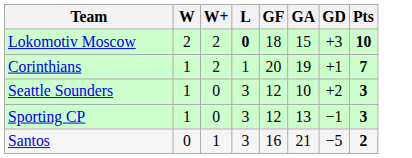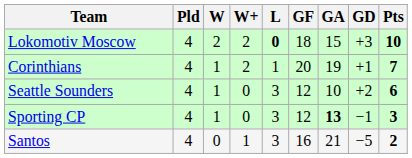 <table class="wikitable" style="text-align:center;">
 <tr>
 <th width=165>Team</th>
+<th width=20>Pld</th>
 <th width=20>W</th>
 <th width=20>W+</th>
 <th width=20>L</th>
 <th width=20>GF</th>
 <th width=20>GA</th>
 <th width=20>GD</th>
 <th width=20>Pts</th>
 </tr>
 <tr align=center style="background:#ccffcc;">
 <td style="text-align:left;"> <a href='#'>Lokomotiv Moscow</a></td>
+<td>4</td>
 <td>2</td>
 <td>2</td>
 <td><strong>0</strong></td>
 <td>18</td>
 <td>15</td>
 <td>+3</td>
 <td><strong>10</strong></td>
 </tr>
 <tr align=center style="background:#ccffcc;">
 <td style="text-align:left;"> <a href='#'>Corinthians</a></td>
+<td>4</td>
 <td>1</td>
 <td>2</td>
 <td>1</td>
 <td>20</td>
 <td>19</td>
 <td>+1</td>
 <td><strong>7</strong></td>
 </tr>
 <tr align=center style="background:#ccffcc;">
 <td style="text-align:left;"> <a href='#'>Seattle Sounders</a></td>
+<td>4</td>
 <td>1</td>
 <td>0</td>
 <td>3</td>
 <td>12</td>
 <td>10</td>
 <td>+2</td>
-<td><strong>3</strong></td>
+<td><strong>6</strong></td>
 </tr>
 <tr align=center style="background:#ccffcc;">
 <td style="text-align:left;"> <a href='#'>Sporting CP</a></td>
+<td>4</td>
 <td>1</td>
 <td>0</td>
 <td>3</td>
 <td>12</td>
-<td>13</td>
+<td><strong>13</strong></td>
 <td>−1</td>
 <td><strong>3</strong></td>
 </tr>
 <tr align=center style="background:#f5f5f5;">
 <td style="text-align:left;"> <a href='#'>Santos</a></td>
+<td>4</td>
 <td>0</td>
 <td>1</td>
 <td>3</td>
 <td>16</td>
 <td>21</td>
 <td>−5</td>
 <td><strong>2</strong></td>
 </tr>
 </table>
